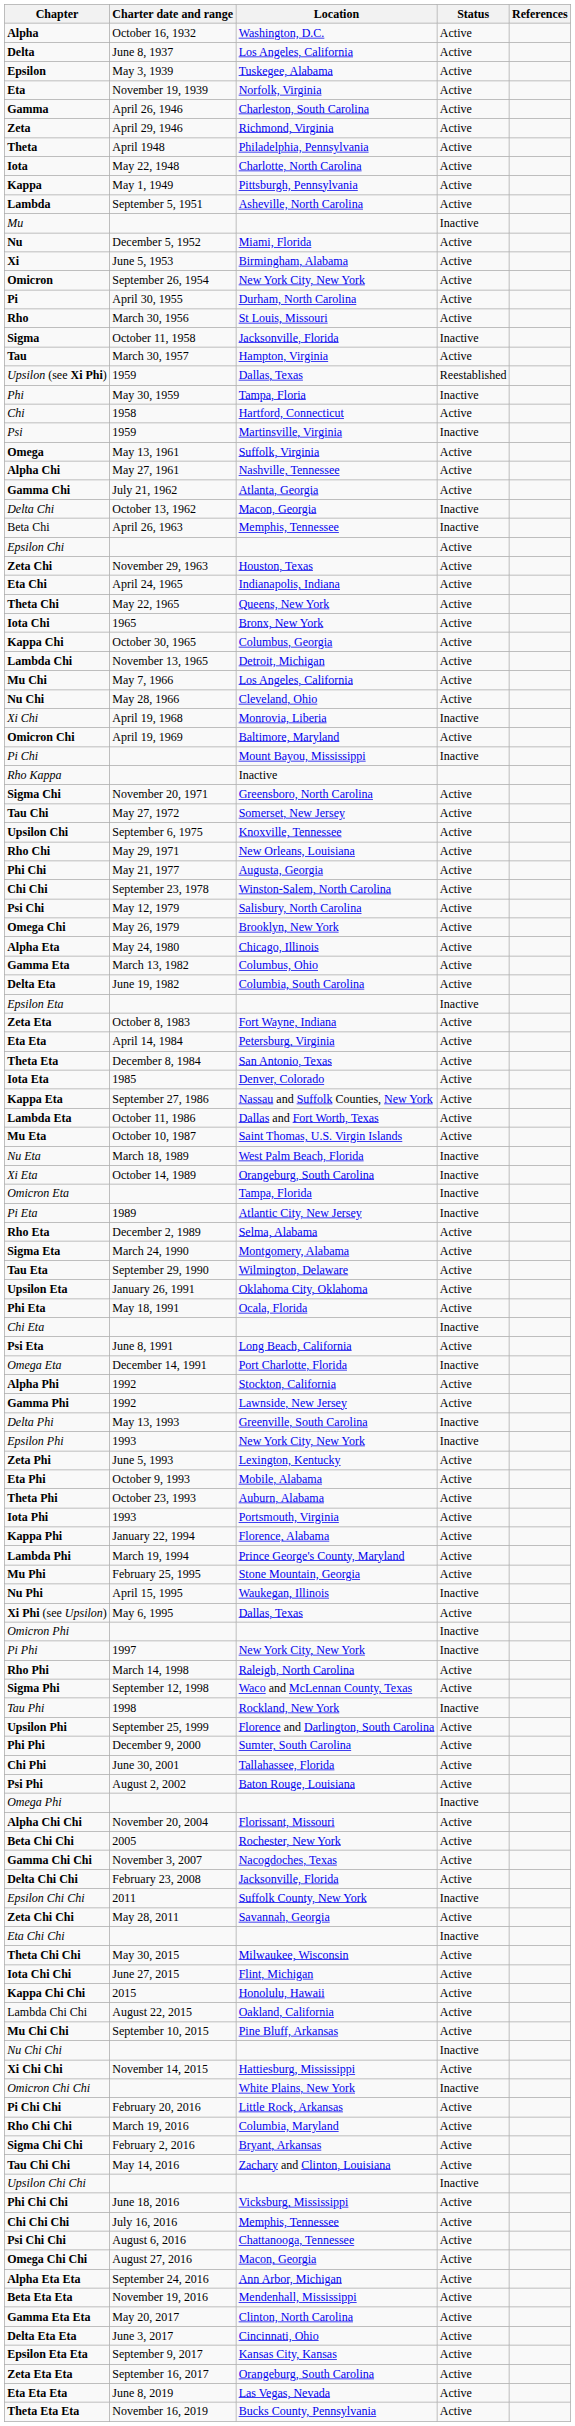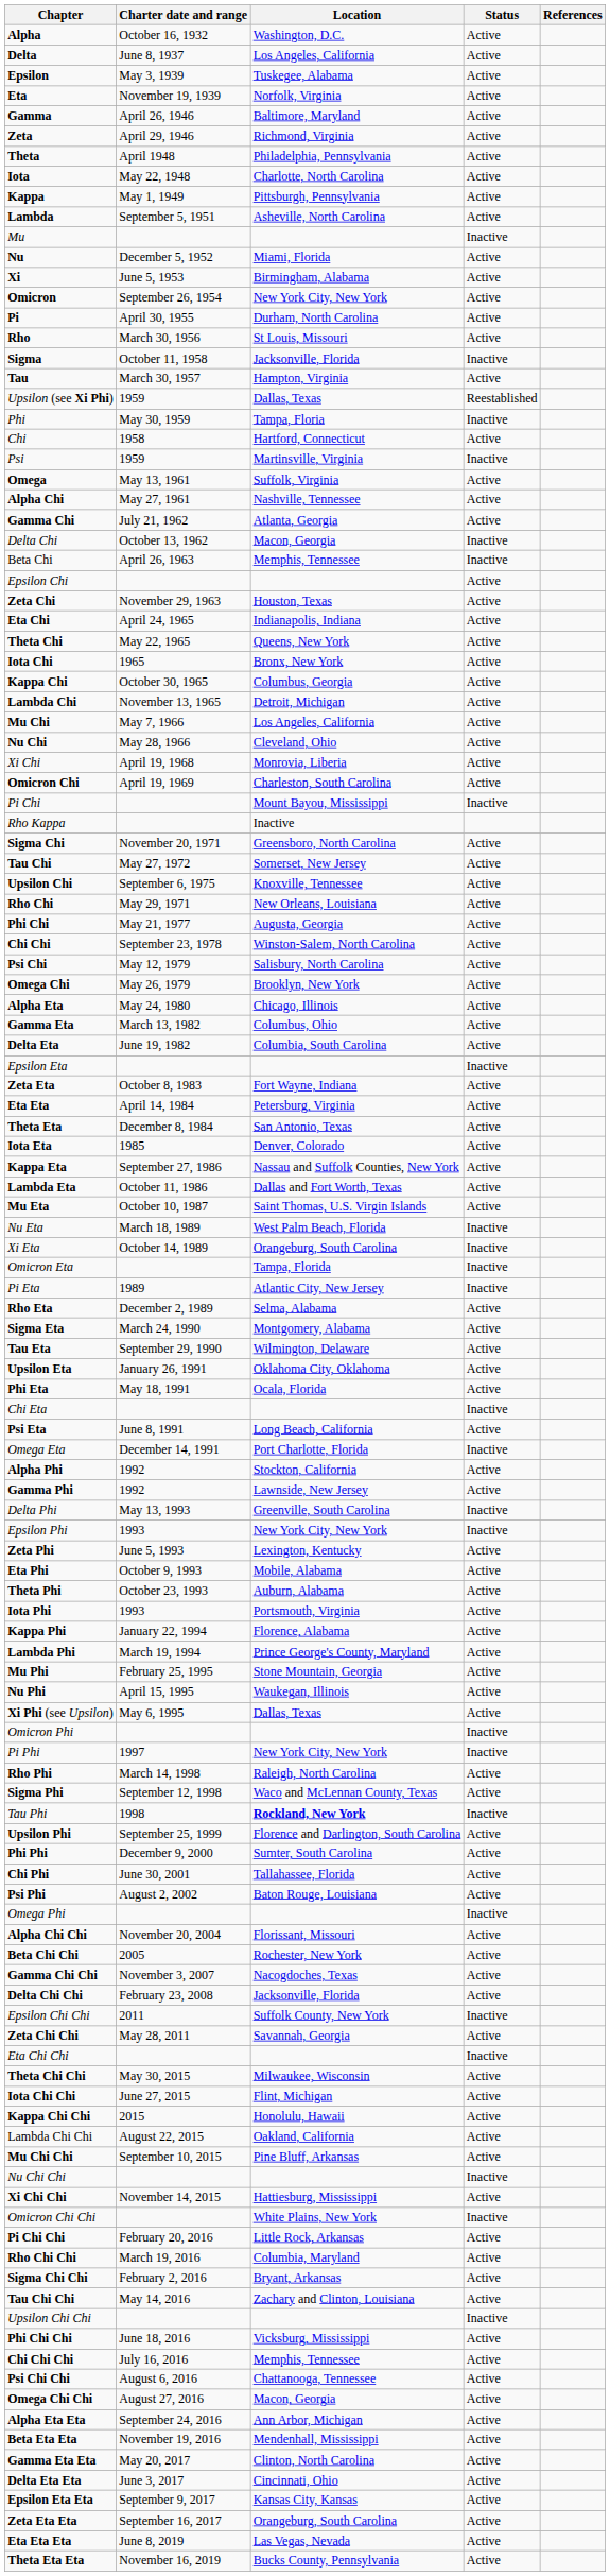 <table class="wikitable sortable">
 <tr>
 <th>Chapter</th>
 <th>Charter date and range</th>
 <th>Location</th>
 <th>Status</th>
 <th>References</th>
 </tr>
 <tr>
 <td><strong>Alpha</strong></td>
 <td>October 16, 1932</td>
 <td><a href='#'>Washington, D.C.</a></td>
 <td>Active</td>
 <td></td>
 </tr>
 <tr>
 <td><strong>Delta</strong></td>
 <td>June 8, 1937</td>
 <td><a href='#'>Los Angeles, California</a></td>
 <td>Active</td>
 <td></td>
 </tr>
 <tr>
 <td><strong>Epsilon</strong></td>
 <td>May 3, 1939</td>
 <td><a href='#'>Tuskegee, Alabama</a></td>
 <td>Active</td>
 <td></td>
 </tr>
 <tr>
 <td><strong>Eta</strong></td>
 <td>November 19, 1939</td>
 <td><a href='#'>Norfolk, Virginia</a></td>
 <td>Active</td>
 <td></td>
 </tr>
 <tr>
 <td><strong>Gamma</strong></td>
 <td>April 26, 1946</td>
-<td><a href='#'>Charleston, South Carolina</a></td>
+<td><a href='#'>Baltimore, Maryland</a></td>
 <td>Active</td>
 <td></td>
 </tr>
 <tr>
 <td><strong>Zeta</strong></td>
 <td>April 29, 1946</td>
 <td><a href='#'>Richmond, Virginia</a></td>
 <td>Active</td>
 <td></td>
 </tr>
 <tr>
 <td><strong>Theta</strong></td>
 <td>April 1948</td>
 <td><a href='#'>Philadelphia, Pennsylvania</a></td>
 <td>Active</td>
 <td></td>
 </tr>
 <tr>
 <td><strong>Iota</strong></td>
 <td>May 22, 1948</td>
 <td><a href='#'>Charlotte, North Carolina</a></td>
 <td>Active</td>
 <td></td>
 </tr>
 <tr>
 <td><strong>Kappa</strong></td>
 <td>May 1, 1949</td>
 <td><a href='#'>Pittsburgh, Pennsylvania</a></td>
 <td>Active</td>
 <td></td>
 </tr>
 <tr>
 <td><strong>Lambda</strong></td>
 <td>September 5, 1951</td>
 <td><a href='#'>Asheville, North Carolina</a></td>
 <td>Active</td>
 <td></td>
 </tr>
 <tr>
 <td><em>Mu</em></td>
 <td></td>
 <td></td>
 <td>Inactive</td>
 <td></td>
 </tr>
 <tr>
 <td><strong>Nu</strong></td>
 <td>December 5, 1952</td>
 <td><a href='#'>Miami, Florida</a></td>
 <td>Active</td>
 <td></td>
 </tr>
 <tr>
 <td><strong>Xi</strong></td>
 <td>June 5, 1953</td>
 <td><a href='#'>Birmingham, Alabama</a></td>
 <td>Active</td>
 <td></td>
 </tr>
 <tr>
 <td><strong>Omicron</strong></td>
 <td>September 26, 1954</td>
 <td><a href='#'>New York City, New York</a></td>
 <td>Active</td>
 <td></td>
 </tr>
 <tr>
 <td><strong>Pi</strong></td>
 <td>April 30, 1955</td>
 <td><a href='#'>Durham, North Carolina</a></td>
 <td>Active</td>
 <td></td>
 </tr>
 <tr>
 <td><strong>Rho</strong></td>
 <td>March 30, 1956</td>
 <td><a href='#'>St Louis, Missouri</a></td>
 <td>Active</td>
 <td></td>
 </tr>
 <tr>
 <td><strong>Sigma</strong></td>
 <td>October 11, 1958</td>
 <td><a href='#'>Jacksonville, Florida</a></td>
 <td>Inactive</td>
 <td></td>
 </tr>
 <tr>
 <td><strong>Tau</strong></td>
 <td>March 30, 1957</td>
 <td><a href='#'>Hampton, Virginia</a></td>
 <td>Active</td>
 <td></td>
 </tr>
 <tr>
 <td><em>Upsilon</em> (see <strong>Xi Phi</strong>)</td>
 <td>1959</td>
 <td><a href='#'>Dallas, Texas</a></td>
 <td>Reestablished</td>
 <td></td>
 </tr>
 <tr>
 <td><em>Phi</em></td>
 <td>May 30, 1959</td>
 <td><a href='#'>Tampa, Floria</a></td>
 <td>Inactive</td>
 <td></td>
 </tr>
 <tr>
 <td><em>Chi</em></td>
 <td>1958</td>
 <td><a href='#'>Hartford, Connecticut</a></td>
 <td>Active</td>
 <td></td>
 </tr>
 <tr>
 <td><em>Psi</em></td>
 <td>1959</td>
 <td><a href='#'>Martinsville, Virginia</a></td>
 <td>Inactive</td>
 <td></td>
 </tr>
 <tr>
 <td><strong>Omega</strong></td>
 <td>May 13, 1961</td>
 <td><a href='#'>Suffolk, Virginia</a></td>
 <td>Active</td>
 <td></td>
 </tr>
 <tr>
 <td><strong>Alpha Chi</strong></td>
 <td>May 27, 1961</td>
 <td><a href='#'>Nashville, Tennessee</a></td>
 <td>Active</td>
 <td></td>
 </tr>
 <tr>
 <td><strong>Gamma Chi</strong></td>
 <td>July 21, 1962</td>
 <td><a href='#'>Atlanta, Georgia</a></td>
 <td>Active</td>
 <td></td>
 </tr>
 <tr>
 <td><em>Delta Chi</em></td>
 <td>October 13, 1962</td>
 <td><a href='#'>Macon, Georgia</a></td>
 <td>Inactive</td>
 <td></td>
 </tr>
 <tr>
 <td>Beta Chi</td>
 <td>April 26, 1963</td>
 <td><a href='#'>Memphis, Tennessee</a></td>
 <td>Inactive</td>
 <td></td>
 </tr>
 <tr>
 <td><em>Epsilon Chi</em></td>
 <td></td>
 <td></td>
 <td>Active</td>
 <td></td>
 </tr>
 <tr>
 <td><strong>Zeta Chi</strong></td>
 <td>November 29, 1963</td>
 <td><a href='#'>Houston, Texas</a></td>
 <td>Active</td>
 <td></td>
 </tr>
 <tr>
 <td><strong>Eta Chi</strong></td>
 <td>April 24, 1965</td>
 <td><a href='#'>Indianapolis, Indiana</a></td>
 <td>Active</td>
 <td></td>
 </tr>
 <tr>
 <td><strong>Theta Chi</strong></td>
 <td>May 22, 1965</td>
 <td><a href='#'>Queens, New York</a></td>
 <td>Active</td>
 <td></td>
 </tr>
 <tr>
 <td><strong>Iota Chi</strong></td>
 <td>1965</td>
 <td><a href='#'>Bronx, New York</a></td>
 <td>Active</td>
 <td></td>
 </tr>
 <tr>
 <td><strong>Kappa Chi</strong></td>
 <td>October 30, 1965</td>
 <td><a href='#'>Columbus, Georgia</a></td>
 <td>Active</td>
 <td></td>
 </tr>
 <tr>
 <td><strong>Lambda Chi</strong></td>
 <td>November 13, 1965</td>
 <td><a href='#'>Detroit, Michigan</a></td>
 <td>Active</td>
 <td></td>
 </tr>
 <tr>
 <td><strong>Mu Chi</strong></td>
 <td>May 7, 1966</td>
 <td><a href='#'>Los Angeles, California</a></td>
 <td>Active</td>
 <td></td>
 </tr>
 <tr>
 <td><strong>Nu Chi</strong></td>
 <td>May 28, 1966</td>
 <td><a href='#'>Cleveland, Ohio</a></td>
 <td>Active</td>
 <td></td>
 </tr>
 <tr>
 <td><em>Xi Chi</em></td>
 <td>April 19, 1968</td>
 <td><a href='#'>Monrovia, Liberia</a></td>
-<td>Inactive</td>
+<td>Active</td>
 <td></td>
 </tr>
 <tr>
 <td><strong>Omicron Chi</strong></td>
 <td>April 19, 1969</td>
-<td><a href='#'>Baltimore, Maryland</a></td>
+<td><a href='#'>Charleston, South Carolina</a></td>
 <td>Active</td>
 <td></td>
 </tr>
 <tr>
 <td><em>Pi Chi</em></td>
 <td></td>
 <td><a href='#'>Mount Bayou, Mississippi</a></td>
 <td>Inactive</td>
 <td></td>
 </tr>
 <tr>
 <td><em>Rho Kappa</em></td>
 <td></td>
 <td>Inactive</td>
 <td></td>
 </tr>
 <tr>
 <td><strong>Sigma Chi</strong></td>
 <td>November 20, 1971</td>
 <td><a href='#'>Greensboro, North Carolina</a></td>
 <td>Active</td>
 <td></td>
 </tr>
 <tr>
 <td><strong>Tau Chi</strong></td>
 <td>May 27, 1972</td>
 <td><a href='#'>Somerset, New Jersey</a></td>
 <td>Active</td>
 <td></td>
 </tr>
 <tr>
 <td><strong>Upsilon Chi</strong></td>
 <td>September 6, 1975</td>
 <td><a href='#'>Knoxville, Tennessee</a></td>
 <td>Active</td>
 <td></td>
 </tr>
 <tr>
 <td><strong>Rho Chi</strong></td>
 <td>May 29, 1971</td>
 <td><a href='#'>New Orleans, Louisiana</a></td>
 <td>Active</td>
 <td></td>
 </tr>
 <tr>
 <td><strong>Phi Chi</strong></td>
 <td>May 21, 1977</td>
 <td><a href='#'>Augusta, Georgia</a></td>
 <td>Active</td>
 <td></td>
 </tr>
 <tr>
 <td><strong>Chi Chi</strong></td>
 <td>September 23, 1978</td>
 <td><a href='#'>Winston-Salem, North Carolina</a></td>
 <td>Active</td>
 <td></td>
 </tr>
 <tr>
 <td><strong>Psi Chi</strong></td>
 <td>May 12, 1979</td>
 <td><a href='#'>Salisbury, North Carolina</a></td>
 <td>Active</td>
 <td></td>
 </tr>
 <tr>
 <td><strong>Omega Chi</strong></td>
 <td>May 26, 1979</td>
 <td><a href='#'>Brooklyn, New York</a></td>
 <td>Active</td>
 <td></td>
 </tr>
 <tr>
 <td><strong>Alpha Eta</strong></td>
 <td>May 24, 1980</td>
 <td><a href='#'>Chicago, Illinois</a></td>
 <td>Active</td>
 <td></td>
 </tr>
 <tr>
 <td><strong>Gamma Eta</strong></td>
 <td>March 13, 1982</td>
 <td><a href='#'>Columbus, Ohio</a></td>
 <td>Active</td>
 <td></td>
 </tr>
 <tr>
 <td><strong>Delta Eta</strong></td>
 <td>June 19, 1982</td>
 <td><a href='#'>Columbia, South Carolina</a></td>
 <td>Active</td>
 <td></td>
 </tr>
 <tr>
 <td><em>Epsilon Eta</em></td>
 <td></td>
 <td></td>
 <td>Inactive</td>
 <td></td>
 </tr>
 <tr>
 <td><strong>Zeta Eta</strong></td>
 <td>October 8, 1983</td>
 <td><a href='#'>Fort Wayne, Indiana</a></td>
 <td>Active</td>
 <td></td>
 </tr>
 <tr>
 <td><strong>Eta Eta</strong></td>
 <td>April 14, 1984</td>
 <td><a href='#'>Petersburg, Virginia</a></td>
 <td>Active</td>
 <td></td>
 </tr>
 <tr>
 <td><strong>Theta Eta</strong></td>
 <td>December 8, 1984</td>
 <td><a href='#'>San Antonio, Texas</a></td>
 <td>Active</td>
 <td></td>
 </tr>
 <tr>
 <td><strong>Iota Eta</strong></td>
 <td>1985</td>
 <td><a href='#'>Denver, Colorado</a></td>
 <td>Active</td>
 <td></td>
 </tr>
 <tr>
 <td><strong>Kappa Eta</strong></td>
 <td>September 27, 1986</td>
 <td><a href='#'>Nassau</a> and <a href='#'>Suffolk</a> Counties, <a href='#'>New York</a></td>
 <td>Active</td>
 <td></td>
 </tr>
 <tr>
 <td><strong>Lambda Eta</strong></td>
 <td>October 11, 1986</td>
 <td><a href='#'>Dallas</a> and <a href='#'>Fort Worth, Texas</a></td>
 <td>Active</td>
 <td></td>
 </tr>
 <tr>
 <td><strong>Mu Eta</strong></td>
 <td>October 10, 1987</td>
 <td><a href='#'>Saint Thomas, U.S. Virgin Islands</a></td>
 <td>Active</td>
 <td></td>
 </tr>
 <tr>
 <td><em>Nu Eta</em></td>
 <td>March 18, 1989</td>
 <td><a href='#'>West Palm Beach, Florida</a></td>
 <td>Inactive</td>
 <td></td>
 </tr>
 <tr>
 <td><em>Xi Eta</em></td>
 <td>October 14, 1989</td>
 <td><a href='#'>Orangeburg, South Carolina</a></td>
 <td>Inactive</td>
 <td></td>
 </tr>
 <tr>
 <td><em>Omicron Eta</em></td>
 <td></td>
 <td><a href='#'>Tampa, Florida</a></td>
 <td>Inactive</td>
 <td></td>
 </tr>
 <tr>
 <td><em>Pi Eta</em></td>
 <td>1989</td>
 <td><a href='#'>Atlantic City, New Jersey</a></td>
 <td>Inactive</td>
 <td></td>
 </tr>
 <tr>
 <td><strong>Rho Eta</strong></td>
 <td>December 2, 1989</td>
 <td><a href='#'>Selma, Alabama</a></td>
 <td>Active</td>
 <td></td>
 </tr>
 <tr>
 <td><strong>Sigma Eta</strong></td>
 <td>March 24, 1990</td>
 <td><a href='#'>Montgomery, Alabama</a></td>
 <td>Active</td>
 <td></td>
 </tr>
 <tr>
 <td><strong>Tau Eta</strong></td>
 <td>September 29, 1990</td>
 <td><a href='#'>Wilmington, Delaware</a></td>
 <td>Active</td>
 <td></td>
 </tr>
 <tr>
 <td><strong>Upsilon Eta</strong></td>
 <td>January 26, 1991</td>
 <td><a href='#'>Oklahoma City, Oklahoma</a></td>
 <td>Active</td>
 <td></td>
 </tr>
 <tr>
 <td><strong>Phi Eta</strong></td>
 <td>May 18, 1991</td>
 <td><a href='#'>Ocala, Florida</a></td>
 <td>Active</td>
 <td></td>
 </tr>
 <tr>
 <td><em>Chi Eta</em></td>
 <td></td>
 <td></td>
 <td>Inactive</td>
 <td></td>
 </tr>
 <tr>
 <td><strong>Psi Eta</strong></td>
 <td>June 8, 1991</td>
 <td><a href='#'>Long Beach, California</a></td>
 <td>Active</td>
 <td></td>
 </tr>
 <tr>
 <td><em>Omega Eta</em></td>
 <td>December 14, 1991</td>
 <td><a href='#'>Port Charlotte, Florida</a></td>
 <td>Inactive</td>
 <td></td>
 </tr>
 <tr>
 <td><strong>Alpha Phi</strong></td>
 <td>1992</td>
 <td><a href='#'>Stockton, California</a></td>
 <td>Active</td>
 <td></td>
 </tr>
 <tr>
 <td><strong>Gamma Phi</strong></td>
 <td>1992</td>
 <td><a href='#'>Lawnside, New Jersey</a></td>
 <td>Active</td>
 <td></td>
 </tr>
 <tr>
 <td><em>Delta Phi</em></td>
 <td>May 13, 1993</td>
 <td><a href='#'>Greenville, South Carolina</a></td>
 <td>Inactive</td>
 <td></td>
 </tr>
 <tr>
 <td><em>Epsilon Phi</em></td>
 <td>1993</td>
 <td><a href='#'>New York City, New York</a></td>
 <td>Inactive</td>
 <td></td>
 </tr>
 <tr>
 <td><strong>Zeta Phi</strong></td>
 <td>June 5, 1993</td>
 <td><a href='#'>Lexington, Kentucky</a></td>
 <td>Active</td>
 <td></td>
 </tr>
 <tr>
 <td><strong>Eta Phi</strong></td>
 <td>October 9, 1993</td>
 <td><a href='#'>Mobile, Alabama</a></td>
 <td>Active</td>
 <td></td>
 </tr>
 <tr>
 <td><strong>Theta Phi</strong></td>
 <td>October 23, 1993</td>
 <td><a href='#'>Auburn, Alabama</a></td>
 <td>Active</td>
 <td></td>
 </tr>
 <tr>
 <td><strong>Iota Phi</strong></td>
 <td>1993</td>
 <td><a href='#'>Portsmouth, Virginia</a></td>
 <td>Active</td>
 <td></td>
 </tr>
 <tr>
 <td><strong>Kappa Phi</strong></td>
 <td>January 22, 1994</td>
 <td><a href='#'>Florence, Alabama</a></td>
 <td>Active</td>
 <td></td>
 </tr>
 <tr>
 <td><strong>Lambda Phi</strong></td>
 <td>March 19, 1994</td>
 <td><a href='#'>Prince George's County, Maryland</a></td>
 <td>Active</td>
 <td></td>
 </tr>
 <tr>
 <td><strong>Mu Phi</strong></td>
 <td>February 25, 1995</td>
 <td><a href='#'>Stone Mountain, Georgia</a></td>
 <td>Active</td>
 <td></td>
 </tr>
 <tr>
 <td><strong>Nu Phi</strong></td>
 <td>April 15, 1995</td>
 <td><a href='#'>Waukegan, Illinois</a></td>
-<td>Inactive</td>
+<td>Active</td>
 <td></td>
 </tr>
 <tr>
 <td><strong>Xi Phi</strong> (see <em>Upsilon</em>)</td>
 <td>May 6, 1995</td>
 <td><a href='#'>Dallas, Texas</a></td>
 <td>Active</td>
 <td></td>
 </tr>
 <tr>
 <td><em>Omicron Phi</em></td>
 <td></td>
 <td></td>
 <td>Inactive</td>
 <td></td>
 </tr>
 <tr>
 <td><em>Pi Phi</em></td>
 <td>1997</td>
 <td><a href='#'>New York City, New York</a></td>
 <td>Inactive</td>
 <td></td>
 </tr>
 <tr>
 <td><strong>Rho Phi</strong></td>
 <td>March 14, 1998</td>
 <td><a href='#'>Raleigh, North Carolina</a></td>
 <td>Active</td>
 <td></td>
 </tr>
 <tr>
 <td><strong>Sigma Phi</strong></td>
 <td>September 12, 1998</td>
 <td><a href='#'>Waco</a> and <a href='#'>McLennan County, Texas</a></td>
 <td>Active</td>
 <td></td>
 </tr>
 <tr>
 <td><em>Tau Phi</em></td>
 <td>1998</td>
-<td><a href='#'>Rockland, New York</a></td>
+<td><strong><a href='#'>Rockland, New York</a></strong></td>
 <td>Inactive</td>
 <td></td>
 </tr>
 <tr>
 <td><strong>Upsilon Phi</strong></td>
 <td>September 25, 1999</td>
 <td><a href='#'>Florence</a> and <a href='#'>Darlington, South Carolina</a></td>
 <td>Active</td>
 <td></td>
 </tr>
 <tr>
 <td><strong>Phi Phi</strong></td>
 <td>December 9, 2000</td>
 <td><a href='#'>Sumter, South Carolina</a></td>
 <td>Active</td>
 <td></td>
 </tr>
 <tr>
 <td><strong>Chi Phi</strong></td>
 <td>June 30, 2001</td>
 <td><a href='#'>Tallahassee, Florida</a></td>
 <td>Active</td>
 <td></td>
 </tr>
 <tr>
 <td><strong>Psi Phi</strong></td>
 <td>August 2, 2002</td>
 <td><a href='#'>Baton Rouge, Louisiana</a></td>
 <td>Active</td>
 <td></td>
 </tr>
 <tr>
 <td><em>Omega Phi</em></td>
 <td></td>
 <td></td>
 <td>Inactive</td>
 <td></td>
 </tr>
 <tr>
 <td><strong>Alpha Chi Chi</strong></td>
 <td>November 20, 2004</td>
 <td><a href='#'>Florissant, Missouri</a></td>
 <td>Active</td>
 <td></td>
 </tr>
 <tr>
 <td><strong>Beta Chi Chi</strong></td>
 <td>2005</td>
 <td><a href='#'>Rochester, New York</a></td>
 <td>Active</td>
 <td></td>
 </tr>
 <tr>
 <td><strong>Gamma Chi Chi</strong></td>
 <td>November 3, 2007</td>
 <td><a href='#'>Nacogdoches, Texas</a></td>
 <td>Active</td>
 <td></td>
 </tr>
 <tr>
 <td><strong>Delta Chi Chi</strong></td>
 <td>February 23, 2008</td>
 <td><a href='#'>Jacksonville, Florida</a></td>
 <td>Active</td>
 <td></td>
 </tr>
 <tr>
 <td><em>Epsilon Chi Chi</em></td>
 <td>2011</td>
 <td><a href='#'>Suffolk County, New York</a></td>
 <td>Inactive</td>
 <td></td>
 </tr>
 <tr>
 <td><strong>Zeta Chi Chi</strong></td>
 <td>May 28, 2011</td>
 <td><a href='#'>Savannah, Georgia</a></td>
 <td>Active</td>
 <td></td>
 </tr>
 <tr>
 <td><em>Eta Chi Chi</em></td>
 <td></td>
 <td></td>
 <td>Inactive</td>
 <td></td>
 </tr>
 <tr>
 <td><strong>Theta Chi Chi</strong></td>
 <td>May 30, 2015</td>
 <td><a href='#'>Milwaukee, Wisconsin</a></td>
 <td>Active</td>
 <td></td>
 </tr>
 <tr>
 <td><strong>Iota Chi Chi</strong></td>
 <td>June 27, 2015</td>
 <td><a href='#'>Flint, Michigan</a></td>
 <td>Active</td>
 <td></td>
 </tr>
 <tr>
 <td><strong>Kappa Chi Chi</strong></td>
 <td>2015</td>
 <td><a href='#'>Honolulu, Hawaii</a></td>
 <td>Active</td>
 <td></td>
 </tr>
 <tr>
 <td>Lambda Chi Chi</td>
 <td>August 22, 2015</td>
 <td><a href='#'>Oakland, California</a></td>
 <td>Active</td>
 <td></td>
 </tr>
 <tr>
 <td><strong>Mu Chi Chi</strong></td>
 <td>September 10, 2015</td>
 <td><a href='#'>Pine Bluff, Arkansas</a></td>
 <td>Active</td>
 <td></td>
 </tr>
 <tr>
 <td><em>Nu Chi Chi</em></td>
 <td></td>
 <td></td>
 <td>Inactive</td>
 <td></td>
 </tr>
 <tr>
 <td><strong>Xi Chi Chi</strong></td>
 <td>November 14, 2015</td>
 <td><a href='#'>Hattiesburg, Mississippi</a></td>
 <td>Active</td>
 <td></td>
 </tr>
 <tr>
 <td><em>Omicron Chi Chi</em></td>
 <td></td>
 <td><a href='#'>White Plains, New York</a></td>
 <td>Inactive</td>
 <td></td>
 </tr>
 <tr>
 <td><strong>Pi Chi Chi</strong></td>
 <td>February 20, 2016</td>
 <td><a href='#'>Little Rock, Arkansas</a></td>
 <td>Active</td>
 <td></td>
 </tr>
 <tr>
 <td><strong>Rho Chi Chi</strong></td>
 <td>March 19, 2016</td>
 <td><a href='#'>Columbia, Maryland</a></td>
 <td>Active</td>
 <td></td>
 </tr>
 <tr>
 <td><strong>Sigma Chi Chi</strong></td>
 <td>February 2, 2016</td>
 <td><a href='#'>Bryant, Arkansas</a></td>
 <td>Active</td>
 <td></td>
 </tr>
 <tr>
 <td><strong>Tau Chi Chi</strong></td>
 <td>May 14, 2016</td>
 <td><a href='#'>Zachary</a> and <a href='#'>Clinton, Louisiana</a></td>
 <td>Active</td>
 <td></td>
 </tr>
 <tr>
 <td><em>Upsilon Chi Chi</em></td>
 <td></td>
 <td></td>
 <td>Inactive</td>
 <td></td>
 </tr>
 <tr>
 <td><strong>Phi Chi Chi</strong></td>
 <td>June 18, 2016</td>
 <td><a href='#'>Vicksburg, Mississippi</a></td>
 <td>Active</td>
 <td></td>
 </tr>
 <tr>
 <td><strong>Chi Chi Chi</strong></td>
 <td>July 16, 2016</td>
 <td><a href='#'>Memphis, Tennessee</a></td>
 <td>Active</td>
 <td></td>
 </tr>
 <tr>
 <td><strong>Psi Chi Chi</strong></td>
 <td>August 6, 2016</td>
 <td><a href='#'>Chattanooga, Tennessee</a></td>
 <td>Active</td>
 <td></td>
 </tr>
 <tr>
 <td><strong>Omega Chi Chi</strong></td>
 <td>August 27, 2016</td>
 <td><a href='#'>Macon, Georgia</a></td>
 <td>Active</td>
 <td></td>
 </tr>
 <tr>
 <td><strong>Alpha Eta Eta</strong></td>
 <td>September 24, 2016</td>
 <td><a href='#'>Ann Arbor, Michigan</a></td>
 <td>Active</td>
 <td></td>
 </tr>
 <tr>
 <td><strong>Beta Eta Eta</strong></td>
 <td>November 19, 2016</td>
 <td><a href='#'>Mendenhall, Mississippi</a></td>
 <td>Active</td>
 <td></td>
 </tr>
 <tr>
 <td><strong>Gamma Eta Eta</strong></td>
 <td>May 20, 2017</td>
 <td><a href='#'>Clinton, North Carolina</a></td>
 <td>Active</td>
 <td></td>
 </tr>
 <tr>
 <td><strong>Delta Eta Eta</strong></td>
 <td>June 3, 2017</td>
 <td><a href='#'>Cincinnati, Ohio</a></td>
 <td>Active</td>
 <td></td>
 </tr>
 <tr>
 <td><strong>Epsilon Eta Eta</strong></td>
 <td>September 9, 2017</td>
 <td><a href='#'>Kansas City, Kansas</a></td>
 <td>Active</td>
 <td></td>
 </tr>
 <tr>
 <td><strong>Zeta Eta Eta</strong></td>
 <td>September 16, 2017</td>
 <td><a href='#'>Orangeburg, South Carolina</a></td>
 <td>Active</td>
 <td></td>
 </tr>
 <tr>
 <td><strong>Eta Eta Eta</strong></td>
 <td>June 8, 2019</td>
 <td><a href='#'>Las Vegas, Nevada</a></td>
 <td>Active</td>
 <td></td>
 </tr>
 <tr>
 <td><strong>Theta Eta Eta</strong></td>
 <td>November 16, 2019</td>
 <td><a href='#'>Bucks County, Pennsylvania</a></td>
 <td>Active</td>
 <td></td>
 </tr>
 </table>
